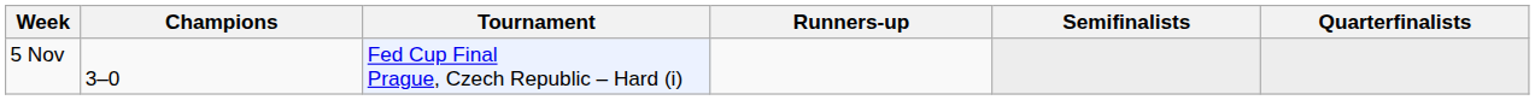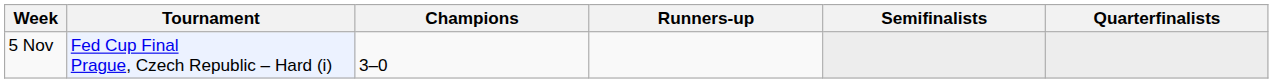 <table class=wikitable style=font-size:95%>
 <tr>
 <th style="width:48px;">Week</th>
+<th style="width:248px;">Tournament</th>
 <th style="width:200px;">Champions</th>
-<th style="width:248px;">Tournament</th>
 <th style="width:200px;">Runners-up</th>
 <th style="width:190px;">Semifinalists</th>
 <th style="width:190px;">Quarterfinalists</th>
 </tr>
 <tr valign=top>
 <td>5 Nov</td>
+<td style="background:#ecf2ff;"><a href='#'>Fed Cup Final</a><br><a href='#'>Prague</a>, Czech Republic – Hard (i)</td>
 <td><br>3–0</td>
-<td style="background:#ecf2ff;"><a href='#'>Fed Cup Final</a><br><a href='#'>Prague</a>, Czech Republic – Hard (i)</td>
 <td></td>
 <td style="background:#ededed;"></td>
 <td style="background:#ededed;"></td>
 </tr>
 </table>
